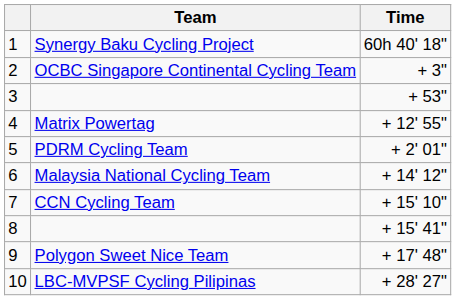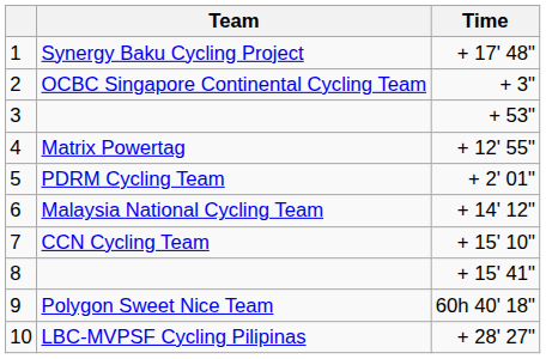 <table class=wikitable>
 <tr>
 <th></th>
 <th>Team</th>
 <th>Time</th>
 </tr>
 <tr>
 <td>1</td>
 <td><a href='#'>Synergy Baku Cycling Project</a></td>
-<td align=right>60h 40' 18"</td>
+<td align=right>+ 17' 48"</td>
 </tr>
 <tr>
 <td>2</td>
 <td><a href='#'>OCBC Singapore Continental Cycling Team</a></td>
 <td align=right>+ 3"</td>
 </tr>
 <tr>
 <td>3</td>
 <td></td>
 <td align=right>+ 53"</td>
 </tr>
 <tr>
 <td>4</td>
 <td><a href='#'>Matrix Powertag</a></td>
 <td align=right>+ 12' 55"</td>
 </tr>
 <tr>
 <td>5</td>
 <td><a href='#'>PDRM Cycling Team</a></td>
 <td align=right>+ 2' 01"</td>
 </tr>
 <tr>
 <td>6</td>
 <td><a href='#'>Malaysia National Cycling Team</a></td>
 <td align=right>+ 14' 12"</td>
 </tr>
 <tr>
 <td>7</td>
 <td><a href='#'>CCN Cycling Team</a></td>
 <td align=right>+ 15' 10"</td>
 </tr>
 <tr>
 <td>8</td>
 <td></td>
 <td align=right>+ 15' 41"</td>
 </tr>
 <tr>
 <td>9</td>
 <td><a href='#'>Polygon Sweet Nice Team</a></td>
-<td align=right>+ 17' 48"</td>
+<td align=right>60h 40' 18"</td>
 </tr>
 <tr>
 <td>10</td>
 <td><a href='#'>LBC-MVPSF Cycling Pilipinas</a></td>
 <td align=right>+ 28' 27"</td>
 </tr>
 </table>
